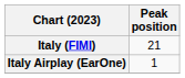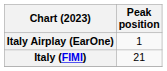 <table class="wikitable sortable plainrowheaders" style="text-align:center;">
 <tr>
 <th>Chart (2023)</th>
 <th>Peak<br>position</th>
 </tr>
 <tr>
+<th scope="row">Italy Airplay (EarOne)</th>
+<td>1</td>
+</tr>
+<tr>
 <th scope="row">Italy (<a href='#'>FIMI</a>)</th>
 <td>21</td>
 </tr>
 <tr>
-<th scope="row">Italy Airplay (EarOne)</th>
-<td>1</td>
-</tr>
-<tr>
 </tr>
 </table>
